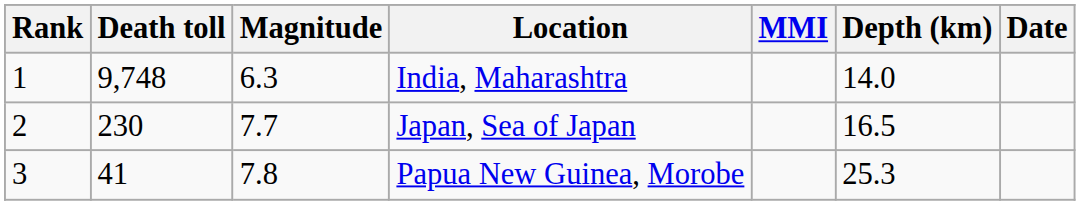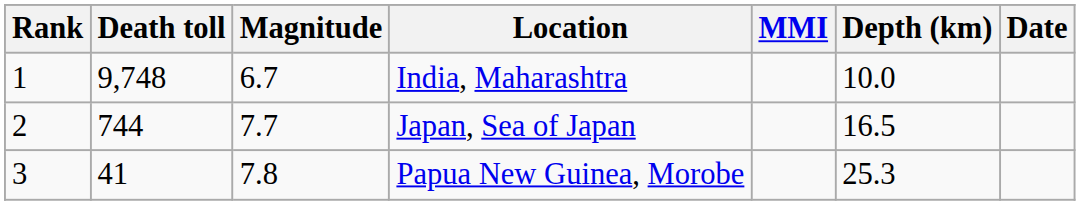 <table class="sortable wikitable" style="font-size:100%;">
 <tr>
 <th>Rank</th>
 <th>Death toll</th>
 <th>Magnitude</th>
 <th>Location</th>
 <th><a href='#'>MMI</a></th>
 <th>Depth (km)</th>
 <th>Date</th>
 </tr>
 <tr>
 <td>1</td>
 <td>9,748</td>
-<td>6.3</td>
+<td>6.7</td>
 <td> <a href='#'>India</a>, <a href='#'>Maharashtra</a></td>
 <td></td>
-<td>14.0</td>
+<td>10.0</td>
 <td></td>
 </tr>
 <tr>
 <td>2</td>
-<td>230</td>
+<td>744</td>
 <td>7.7</td>
 <td> <a href='#'>Japan</a>, <a href='#'>Sea of Japan</a></td>
 <td></td>
 <td>16.5</td>
 <td></td>
 </tr>
 <tr>
 <td>3</td>
 <td>41</td>
 <td>7.8</td>
 <td> <a href='#'>Papua New Guinea</a>, <a href='#'>Morobe</a></td>
 <td></td>
 <td>25.3</td>
 <td></td>
 </tr>
 </table>
